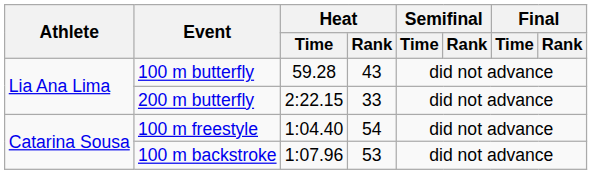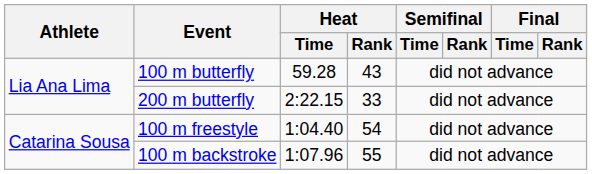 <table class=wikitable style="font-size:90%">
 <tr>
 <th rowspan="2">Athlete</th>
 <th rowspan="2">Event</th>
 <th colspan="2">Heat</th>
 <th colspan="2">Semifinal</th>
 <th colspan="2">Final</th>
 </tr>
 <tr style="font-size:95%">
 <th>Time</th>
 <th>Rank</th>
 <th>Time</th>
 <th>Rank</th>
 <th>Time</th>
 <th>Rank</th>
 </tr>
 <tr align=center>
 <td align=left rowspan=2><a href='#'>Lia Ana Lima</a></td>
 <td align=left><a href='#'>100 m butterfly</a></td>
 <td>59.28</td>
 <td>43</td>
 <td colspan=4>did not advance</td>
 </tr>
 <tr align=center>
 <td align=left><a href='#'>200 m butterfly</a></td>
 <td>2:22.15</td>
 <td>33</td>
 <td colspan=4>did not advance</td>
 </tr>
 <tr align=center>
 <td align=left rowspan=2><a href='#'>Catarina Sousa</a></td>
 <td align=left><a href='#'>100 m freestyle</a></td>
 <td>1:04.40</td>
 <td>54</td>
 <td colspan=4>did not advance</td>
 </tr>
 <tr align=center>
 <td align=left><a href='#'>100 m backstroke</a></td>
 <td>1:07.96</td>
-<td>53</td>
+<td>55</td>
 <td colspan=4>did not advance</td>
 </tr>
 </table>
